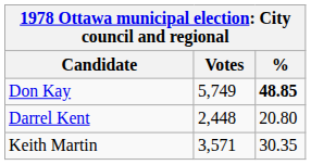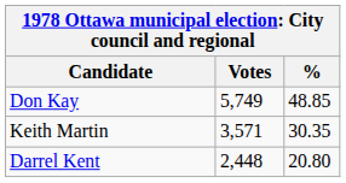 <table class="wikitable">
 <tr>
 <th colspan="3"><a href='#'>1978 Ottawa municipal election</a>: City council and regional</th>
 </tr>
 <tr>
 <th style="width: 170px">Candidate</th>
 <th style="width: 50px">Votes</th>
 <th style="width: 40px">%</th>
 </tr>
 <tr>
 <td><a href='#'>Don Kay</a></td>
 <td>5,749</td>
-<td><strong>48.85</strong></td>
+<td>48.85</td>
+</tr>
+<tr>
+<td>Keith Martin</td>
+<td>3,571</td>
+<td>30.35</td>
 </tr>
 <tr>
 <td><a href='#'>Darrel Kent</a></td>
 <td>2,448</td>
 <td>20.80</td>
 </tr>
-<tr>
-<td>Keith Martin</td>
-<td>3,571</td>
-<td>30.35</td>
-</tr>
 </table>
